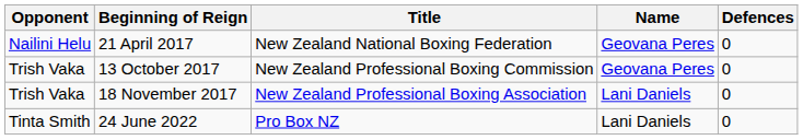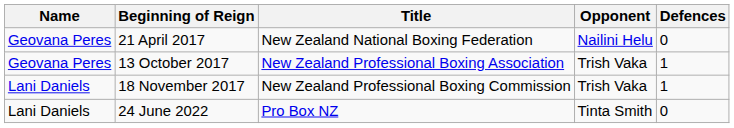 <table class="wikitable">
 <tr>
-<th>Opponent</th>
+<th>Name</th>
 <th>Beginning of Reign</th>
 <th>Title</th>
-<th>Name</th>
+<th>Opponent</th>
 <th>Defences</th>
 </tr>
 <tr>
-<td><a href='#'>Nailini Helu</a></td>
+<td><a href='#'>Geovana Peres</a></td>
 <td>21 April 2017</td>
 <td>New Zealand National Boxing Federation</td>
-<td><a href='#'>Geovana Peres</a></td>
+<td><a href='#'>Nailini Helu</a></td>
 <td>0</td>
 </tr>
 <tr>
+<td><a href='#'>Geovana Peres</a></td>
+<td>13 October 2017</td>
+<td><a href='#'>New Zealand Professional Boxing Association</a></td>
 <td>Trish Vaka</td>
-<td>13 October 2017</td>
-<td>New Zealand Professional Boxing Commission</td>
-<td><a href='#'>Geovana Peres</a></td>
-<td>0</td>
+<td>1</td>
 </tr>
 <tr>
+<td><a href='#'>Lani Daniels</a></td>
+<td>18 November 2017</td>
+<td>New Zealand Professional Boxing Commission</td>
 <td>Trish Vaka</td>
-<td>18 November 2017</td>
-<td><a href='#'>New Zealand Professional Boxing Association</a></td>
-<td><a href='#'>Lani Daniels</a></td>
-<td>0</td>
+<td>1</td>
 </tr>
 <tr>
-<td>Tinta Smith</td>
+<td>Lani Daniels</td>
 <td>24 June 2022</td>
 <td><a href='#'>Pro Box NZ</a></td>
-<td>Lani Daniels</td>
+<td>Tinta Smith</td>
 <td>0</td>
 </tr>
 </table>
